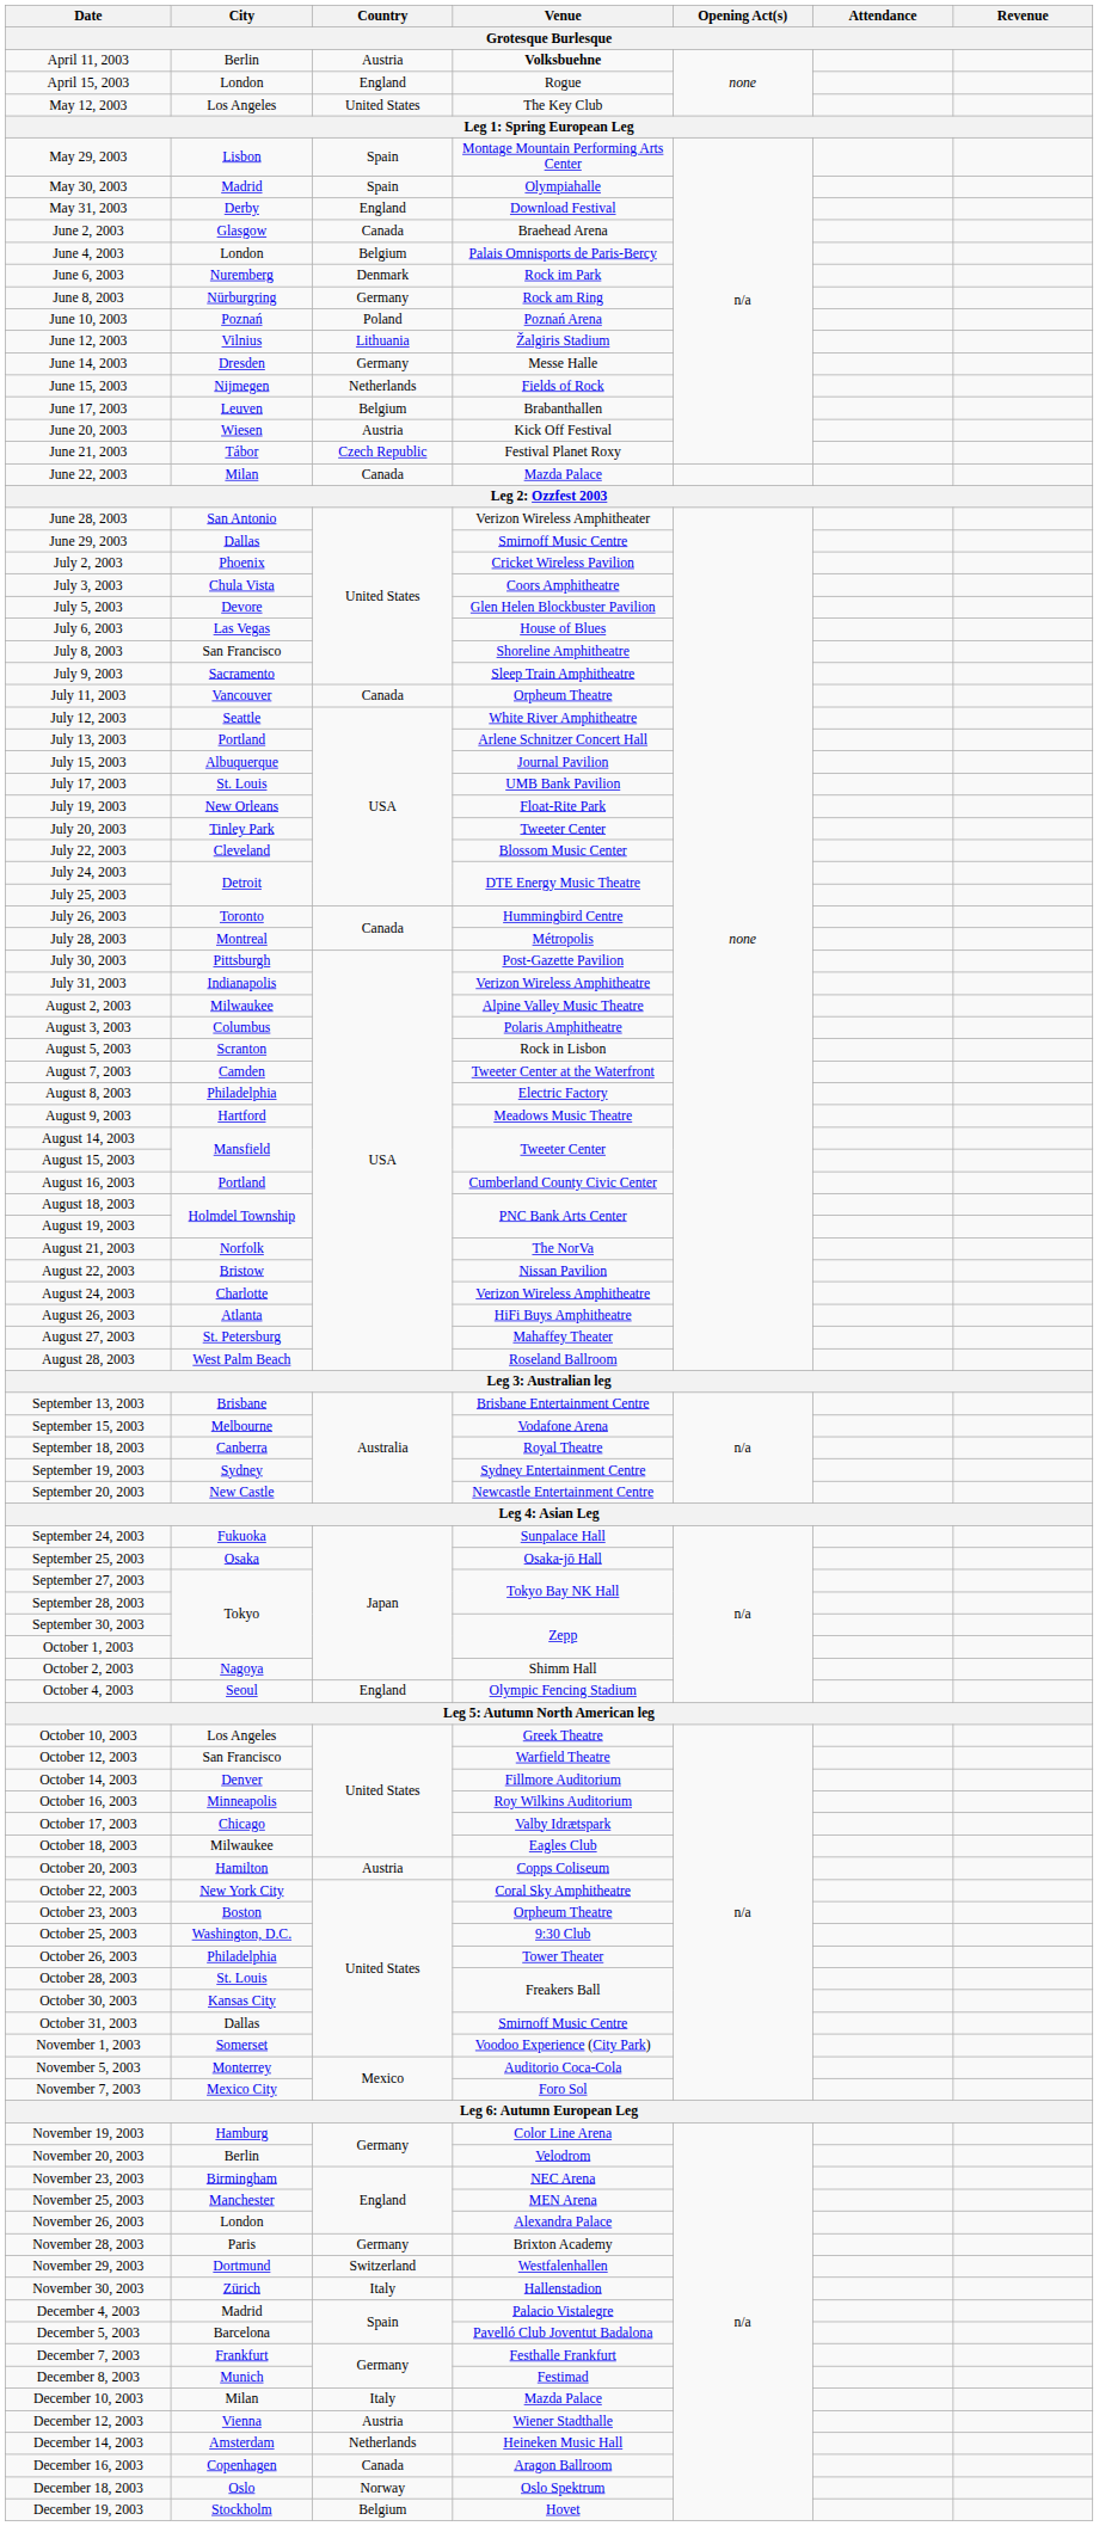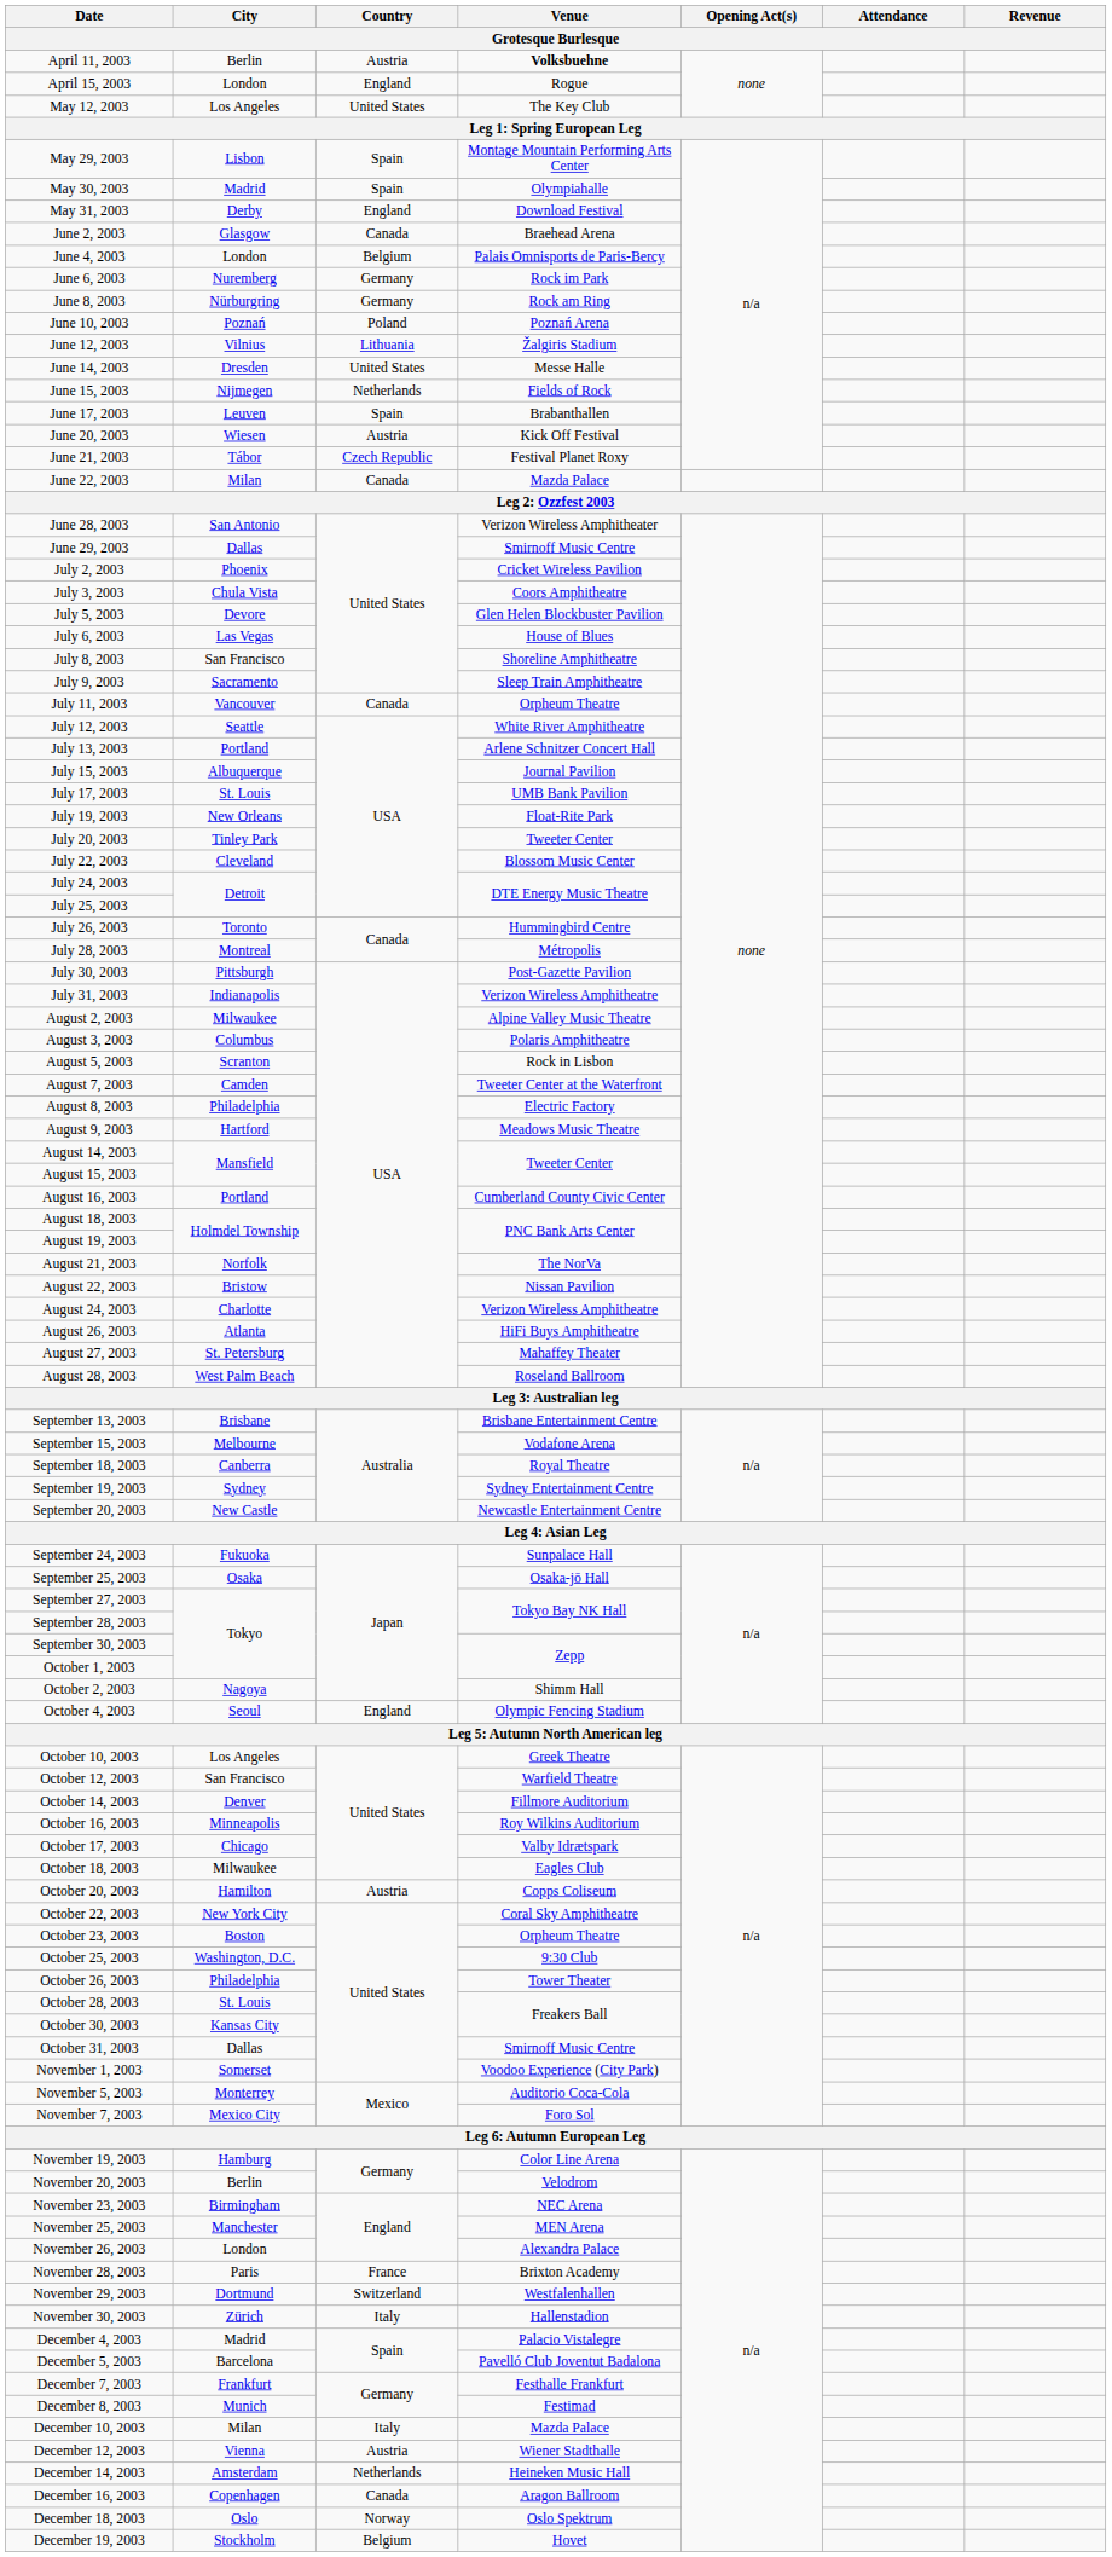 <table class="wikitable" style="text-align:center;">
 <tr>
 <th scope="col" style="width:12em;">Date</th>
 <th scope="col" style="width:10em;">City</th>
 <th scope="col" style="width:10em;">Country</th>
 <th scope="col" style="width:16em;">Venue</th>
 <th scope="col" style="width:10em;">Opening Act(s)</th>
 <th scope="col" style="width:10em;">Attendance</th>
 <th scope="col" style="width:10em;">Revenue</th>
 </tr>
 <tr>
 <th colspan="7">Grotesque Burlesque</th>
 </tr>
 <tr>
 <td>April 11, 2003</td>
 <td>Berlin</td>
 <td>Austria</td>
 <td><strong>Volksbuehne</strong></td>
 <td rowspan="3"><em>none</em></td>
 <td></td>
 <td></td>
 </tr>
 <tr>
 <td>April 15, 2003</td>
 <td>London</td>
 <td>England</td>
 <td>Rogue</td>
 <td></td>
 <td></td>
 </tr>
 <tr>
 <td>May 12, 2003</td>
 <td>Los Angeles</td>
 <td>United States</td>
 <td>The Key Club</td>
 <td></td>
 <td></td>
 </tr>
 <tr>
 <th colspan="7">Leg 1: Spring European Leg</th>
 </tr>
 <tr>
 <td>May 29, 2003</td>
 <td><a href='#'>Lisbon</a></td>
 <td>Spain</td>
 <td><a href='#'>Montage Mountain Performing Arts Center</a></td>
 <td rowspan="14">n/a</td>
 <td></td>
 <td></td>
 </tr>
 <tr>
 <td>May 30, 2003</td>
 <td><a href='#'>Madrid</a></td>
 <td>Spain</td>
 <td><a href='#'>Olympiahalle</a></td>
 <td></td>
 <td></td>
 </tr>
 <tr>
 <td>May 31, 2003</td>
 <td><a href='#'>Derby</a></td>
 <td>England</td>
 <td><a href='#'>Download Festival</a></td>
 <td></td>
 <td></td>
 </tr>
 <tr>
 <td>June 2, 2003</td>
 <td><a href='#'>Glasgow</a></td>
 <td rowspan="1">Canada</td>
 <td>Braehead Arena</td>
 <td></td>
 <td></td>
 </tr>
 <tr>
 <td>June 4, 2003</td>
 <td>London</td>
 <td>Belgium</td>
 <td><a href='#'>Palais Omnisports de Paris-Bercy</a></td>
 <td></td>
 <td></td>
 </tr>
 <tr>
 <td>June 6, 2003</td>
 <td><a href='#'>Nuremberg</a></td>
-<td>Denmark</td>
+<td>Germany</td>
 <td><a href='#'>Rock im Park</a></td>
 <td></td>
 <td></td>
 </tr>
 <tr>
 <td>June 8, 2003</td>
 <td><a href='#'>Nürburgring</a></td>
 <td>Germany</td>
 <td><a href='#'>Rock am Ring</a></td>
 <td></td>
 <td></td>
 </tr>
 <tr>
 <td>June 10, 2003</td>
 <td><a href='#'>Poznań</a></td>
 <td>Poland</td>
 <td><a href='#'>Poznań Arena</a></td>
 <td></td>
 <td></td>
 </tr>
 <tr>
 <td>June 12, 2003</td>
 <td><a href='#'>Vilnius</a></td>
 <td><a href='#'>Lithuania</a></td>
 <td><a href='#'>Žalgiris Stadium</a></td>
 <td></td>
 <td></td>
 </tr>
 <tr>
 <td>June 14, 2003</td>
 <td><a href='#'>Dresden</a></td>
-<td>Germany</td>
+<td>United States</td>
 <td>Messe Halle</td>
 <td></td>
 <td></td>
 </tr>
 <tr>
 <td>June 15, 2003</td>
 <td><a href='#'>Nijmegen</a></td>
 <td>Netherlands</td>
 <td><a href='#'>Fields of Rock</a></td>
 <td></td>
 <td></td>
 </tr>
 <tr>
 <td>June 17, 2003</td>
 <td><a href='#'>Leuven</a></td>
-<td>Belgium</td>
+<td>Spain</td>
 <td>Brabanthallen</td>
 <td></td>
 <td></td>
 </tr>
 <tr>
 <td>June 20, 2003</td>
 <td><a href='#'>Wiesen</a></td>
 <td>Austria</td>
 <td>Kick Off Festival</td>
 <td></td>
 <td></td>
 </tr>
 <tr>
 <td>June 21, 2003</td>
 <td><a href='#'>Tábor</a></td>
 <td><a href='#'>Czech Republic</a></td>
 <td>Festival Planet Roxy</td>
 <td></td>
 <td></td>
 </tr>
 <tr>
 <td>June 22, 2003</td>
 <td><a href='#'>Milan</a></td>
 <td rowspan="1">Canada</td>
 <td><a href='#'>Mazda Palace</a></td>
 <td></td>
 <td></td>
 </tr>
 <tr>
 <th colspan="7">Leg 2: <a href='#'>Ozzfest 2003</a></th>
 </tr>
 <tr>
 <td>June 28, 2003</td>
 <td><a href='#'>San Antonio</a></td>
 <td rowspan="8">United States</td>
 <td>Verizon Wireless Amphitheater</td>
 <td rowspan="39"><em>none</em></td>
 <td></td>
 <td></td>
 </tr>
 <tr>
 <td>June 29, 2003</td>
 <td><a href='#'>Dallas</a></td>
 <td><a href='#'>Smirnoff Music Centre</a></td>
 <td></td>
 <td></td>
 </tr>
 <tr>
 <td>July 2, 2003</td>
 <td><a href='#'>Phoenix</a></td>
 <td><a href='#'>Cricket Wireless Pavilion</a></td>
 <td></td>
 <td></td>
 </tr>
 <tr>
 <td>July 3, 2003</td>
 <td><a href='#'>Chula Vista</a></td>
 <td><a href='#'>Coors Amphitheatre</a></td>
 <td></td>
 <td></td>
 </tr>
 <tr>
 <td>July 5, 2003</td>
 <td><a href='#'>Devore</a></td>
 <td><a href='#'>Glen Helen Blockbuster Pavilion</a></td>
 <td></td>
 <td></td>
 </tr>
 <tr>
 <td>July 6, 2003</td>
 <td><a href='#'>Las Vegas</a></td>
 <td><a href='#'>House of Blues</a></td>
 <td></td>
 <td></td>
 </tr>
 <tr>
 <td>July 8, 2003</td>
 <td>San Francisco</td>
 <td><a href='#'>Shoreline Amphitheatre</a></td>
 <td></td>
 <td></td>
 </tr>
 <tr>
 <td>July 9, 2003</td>
 <td><a href='#'>Sacramento</a></td>
 <td><a href='#'>Sleep Train Amphitheatre</a></td>
 <td></td>
 <td></td>
 </tr>
 <tr>
 <td>July 11, 2003</td>
 <td><a href='#'>Vancouver</a></td>
 <td rowspan="1">Canada</td>
 <td><a href='#'>Orpheum Theatre</a></td>
 <td></td>
 <td></td>
 </tr>
 <tr>
 <td>July 12, 2003</td>
 <td><a href='#'>Seattle</a></td>
 <td rowspan="9">USA</td>
 <td><a href='#'>White River Amphitheatre</a></td>
 <td></td>
 <td></td>
 </tr>
 <tr>
 <td>July 13, 2003</td>
 <td><a href='#'>Portland</a></td>
 <td><a href='#'>Arlene Schnitzer Concert Hall</a></td>
 <td></td>
 <td></td>
 </tr>
 <tr>
 <td>July 15, 2003</td>
 <td><a href='#'>Albuquerque</a></td>
 <td><a href='#'>Journal Pavilion</a></td>
 <td></td>
 <td></td>
 </tr>
 <tr>
 <td>July 17, 2003</td>
 <td><a href='#'>St. Louis</a></td>
 <td><a href='#'>UMB Bank Pavilion</a></td>
 <td></td>
 <td></td>
 </tr>
 <tr>
 <td>July 19, 2003</td>
 <td><a href='#'>New Orleans</a></td>
 <td><a href='#'>Float-Rite Park</a></td>
 <td></td>
 <td></td>
 </tr>
 <tr>
 <td>July 20, 2003</td>
 <td><a href='#'>Tinley Park</a></td>
 <td><a href='#'>Tweeter Center</a></td>
 <td></td>
 <td></td>
 </tr>
 <tr>
 <td>July 22, 2003</td>
 <td><a href='#'>Cleveland</a></td>
 <td><a href='#'>Blossom Music Center</a></td>
 <td></td>
 <td></td>
 </tr>
 <tr>
 <td>July 24, 2003</td>
 <td rowspan="2"><a href='#'>Detroit</a></td>
 <td rowspan="2"><a href='#'>DTE Energy Music Theatre</a></td>
 <td></td>
 <td></td>
 </tr>
 <tr>
 <td>July 25, 2003</td>
 <td></td>
 <td></td>
 </tr>
 <tr>
 <td>July 26, 2003</td>
 <td><a href='#'>Toronto</a></td>
 <td rowspan="2">Canada</td>
 <td><a href='#'>Hummingbird Centre</a></td>
 <td></td>
 <td></td>
 </tr>
 <tr>
 <td>July 28, 2003</td>
 <td><a href='#'>Montreal</a></td>
 <td><a href='#'>Métropolis</a></td>
 <td></td>
 <td></td>
 </tr>
 <tr>
 <td>July 30, 2003</td>
 <td><a href='#'>Pittsburgh</a></td>
 <td rowspan="19">USA</td>
 <td><a href='#'>Post-Gazette Pavilion</a></td>
 <td></td>
 <td></td>
 </tr>
 <tr>
 <td>July 31, 2003</td>
 <td><a href='#'>Indianapolis</a></td>
 <td><a href='#'>Verizon Wireless Amphitheatre</a></td>
 <td></td>
 <td></td>
 </tr>
 <tr>
 <td>August 2, 2003</td>
 <td><a href='#'>Milwaukee</a></td>
 <td><a href='#'>Alpine Valley Music Theatre</a></td>
 <td></td>
 <td></td>
 </tr>
 <tr>
 <td>August 3, 2003</td>
 <td><a href='#'>Columbus</a></td>
 <td><a href='#'>Polaris Amphitheatre</a></td>
 <td></td>
 <td></td>
 </tr>
 <tr>
 <td>August 5, 2003</td>
 <td><a href='#'>Scranton</a></td>
 <td>Rock in Lisbon</td>
 <td></td>
 <td></td>
 </tr>
 <tr>
 <td>August 7, 2003</td>
 <td><a href='#'>Camden</a></td>
 <td><a href='#'>Tweeter Center at the Waterfront</a></td>
 <td></td>
 <td></td>
 </tr>
 <tr>
 <td>August 8, 2003</td>
 <td><a href='#'>Philadelphia</a></td>
 <td><a href='#'>Electric Factory</a></td>
 <td></td>
 <td></td>
 </tr>
 <tr>
 <td>August 9, 2003</td>
 <td><a href='#'>Hartford</a></td>
 <td><a href='#'>Meadows Music Theatre</a></td>
 <td></td>
 <td></td>
 </tr>
 <tr>
 <td>August 14, 2003</td>
 <td rowspan="2"><a href='#'>Mansfield</a></td>
 <td rowspan="2"><a href='#'>Tweeter Center</a></td>
 <td></td>
 <td></td>
 </tr>
 <tr>
 <td>August 15, 2003</td>
 <td></td>
 <td></td>
 </tr>
 <tr>
 <td>August 16, 2003</td>
 <td><a href='#'>Portland</a></td>
 <td><a href='#'>Cumberland County Civic Center</a></td>
 <td></td>
 <td></td>
 </tr>
 <tr>
 <td>August 18, 2003</td>
 <td rowspan="2"><a href='#'>Holmdel Township</a></td>
 <td rowspan="2"><a href='#'>PNC Bank Arts Center</a></td>
 <td></td>
 <td></td>
 </tr>
 <tr>
 <td>August 19, 2003</td>
 <td></td>
 <td></td>
 </tr>
 <tr>
 <td>August 21, 2003</td>
 <td><a href='#'>Norfolk</a></td>
 <td><a href='#'>The NorVa</a></td>
 <td></td>
 <td></td>
 </tr>
 <tr>
 <td>August 22, 2003</td>
 <td><a href='#'>Bristow</a></td>
 <td><a href='#'>Nissan Pavilion</a></td>
 <td></td>
 <td></td>
 </tr>
 <tr>
 <td>August 24, 2003</td>
 <td><a href='#'>Charlotte</a></td>
 <td><a href='#'>Verizon Wireless Amphitheatre</a></td>
 <td></td>
 <td></td>
 </tr>
 <tr>
 <td>August 26, 2003</td>
 <td><a href='#'>Atlanta</a></td>
 <td><a href='#'>HiFi Buys Amphitheatre</a></td>
 <td></td>
 <td></td>
 </tr>
 <tr>
 <td>August 27, 2003</td>
 <td><a href='#'>St. Petersburg</a></td>
 <td><a href='#'>Mahaffey Theater</a></td>
 <td></td>
 <td></td>
 </tr>
 <tr>
 <td>August 28, 2003</td>
 <td><a href='#'>West Palm Beach</a></td>
 <td><a href='#'>Roseland Ballroom</a></td>
 <td></td>
 <td></td>
 </tr>
 <tr>
 <th colspan="7">Leg 3: Australian leg</th>
 </tr>
 <tr>
 <td>September 13, 2003</td>
 <td><a href='#'>Brisbane</a></td>
 <td rowspan="5">Australia</td>
 <td><a href='#'>Brisbane Entertainment Centre</a></td>
 <td rowspan="5">n/a</td>
 <td></td>
 <td></td>
 </tr>
 <tr>
 <td>September 15, 2003</td>
 <td><a href='#'>Melbourne</a></td>
 <td><a href='#'>Vodafone Arena</a></td>
 <td></td>
 <td></td>
 </tr>
 <tr>
 <td>September 18, 2003</td>
 <td><a href='#'>Canberra</a></td>
 <td><a href='#'>Royal Theatre</a></td>
 <td></td>
 <td></td>
 </tr>
 <tr>
 <td>September 19, 2003</td>
 <td><a href='#'>Sydney</a></td>
 <td><a href='#'>Sydney Entertainment Centre</a></td>
 <td></td>
 <td></td>
 </tr>
 <tr>
 <td>September 20, 2003</td>
 <td><a href='#'>New Castle</a></td>
 <td><a href='#'>Newcastle Entertainment Centre</a></td>
 <td></td>
 <td></td>
 </tr>
 <tr>
 <th colspan="7">Leg 4: Asian Leg</th>
 </tr>
 <tr>
 <td>September 24, 2003</td>
 <td><a href='#'>Fukuoka</a></td>
 <td rowspan="7">Japan</td>
 <td><a href='#'>Sunpalace Hall</a></td>
 <td rowspan="8">n/a</td>
 <td></td>
 <td></td>
 </tr>
 <tr>
 <td>September 25, 2003</td>
 <td><a href='#'>Osaka</a></td>
 <td><a href='#'>Osaka-jō Hall</a></td>
 <td></td>
 <td></td>
 </tr>
 <tr>
 <td>September 27, 2003</td>
 <td rowspan="4">Tokyo</td>
 <td rowspan="2"><a href='#'>Tokyo Bay NK Hall</a></td>
 <td></td>
 <td></td>
 </tr>
 <tr>
 <td>September 28, 2003</td>
 <td></td>
 <td></td>
 </tr>
 <tr>
 <td>September 30, 2003</td>
 <td rowspan="2"><a href='#'>Zepp</a></td>
 <td></td>
 <td></td>
 </tr>
 <tr>
 <td>October 1, 2003</td>
 <td></td>
 <td></td>
 </tr>
 <tr>
 <td>October 2, 2003</td>
 <td><a href='#'>Nagoya</a></td>
 <td>Shimm Hall</td>
 <td></td>
 <td></td>
 </tr>
 <tr>
 <td>October 4, 2003</td>
 <td><a href='#'>Seoul</a></td>
 <td>England</td>
 <td><a href='#'>Olympic Fencing Stadium</a></td>
 <td></td>
 <td></td>
 </tr>
 <tr>
 <th colspan="7">Leg 5: Autumn North American leg</th>
 </tr>
 <tr>
 <td>October 10, 2003</td>
 <td>Los Angeles</td>
 <td rowspan="6">United States</td>
 <td><a href='#'>Greek Theatre</a></td>
 <td rowspan="17">n/a</td>
 <td></td>
 <td></td>
 </tr>
 <tr>
 <td>October 12, 2003</td>
 <td>San Francisco</td>
 <td><a href='#'>Warfield Theatre</a></td>
 <td></td>
 <td></td>
 </tr>
 <tr>
 <td>October 14, 2003</td>
 <td><a href='#'>Denver</a></td>
 <td><a href='#'>Fillmore Auditorium</a></td>
 <td></td>
 <td></td>
 </tr>
 <tr>
 <td>October 16, 2003</td>
 <td><a href='#'>Minneapolis</a></td>
 <td><a href='#'>Roy Wilkins Auditorium</a></td>
 <td></td>
 <td></td>
 </tr>
 <tr>
 <td>October 17, 2003</td>
 <td><a href='#'>Chicago</a></td>
 <td><a href='#'>Valby Idrætspark</a></td>
 <td></td>
 <td></td>
 </tr>
 <tr>
 <td>October 18, 2003</td>
 <td>Milwaukee</td>
 <td><a href='#'>Eagles Club</a></td>
 <td></td>
 <td></td>
 </tr>
 <tr>
 <td>October 20, 2003</td>
 <td><a href='#'>Hamilton</a></td>
 <td>Austria</td>
 <td><a href='#'>Copps Coliseum</a></td>
 <td></td>
 <td></td>
 </tr>
 <tr>
 <td>October 22, 2003</td>
 <td><a href='#'>New York City</a></td>
 <td rowspan="8">United States</td>
 <td><a href='#'>Coral Sky Amphitheatre</a></td>
 <td></td>
 <td></td>
 </tr>
 <tr>
 <td>October 23, 2003</td>
 <td><a href='#'>Boston</a></td>
 <td><a href='#'>Orpheum Theatre</a></td>
 <td></td>
 <td></td>
 </tr>
 <tr>
 <td>October 25, 2003</td>
 <td><a href='#'>Washington, D.C.</a></td>
 <td><a href='#'>9:30 Club</a></td>
 <td></td>
 <td></td>
 </tr>
 <tr>
 <td>October 26, 2003</td>
 <td><a href='#'>Philadelphia</a></td>
 <td><a href='#'>Tower Theater</a></td>
 <td></td>
 <td></td>
 </tr>
 <tr>
 <td>October 28, 2003</td>
 <td><a href='#'>St. Louis</a></td>
 <td rowspan="2">Freakers Ball</td>
 <td></td>
 <td></td>
 </tr>
 <tr>
 <td>October 30, 2003</td>
 <td><a href='#'>Kansas City</a></td>
 <td></td>
 <td></td>
 </tr>
 <tr>
 <td>October 31, 2003</td>
 <td>Dallas</td>
 <td><a href='#'>Smirnoff Music Centre</a></td>
 <td></td>
 <td></td>
 </tr>
 <tr>
 <td>November 1, 2003</td>
 <td><a href='#'>Somerset</a></td>
 <td><a href='#'>Voodoo Experience</a> (<a href='#'>City Park</a>)</td>
 <td></td>
 <td></td>
 </tr>
 <tr>
 <td>November 5, 2003</td>
 <td><a href='#'>Monterrey</a></td>
 <td rowspan="2">Mexico</td>
 <td><a href='#'>Auditorio Coca-Cola</a></td>
 <td></td>
 <td></td>
 </tr>
 <tr>
 <td>November 7, 2003</td>
 <td><a href='#'>Mexico City</a></td>
 <td><a href='#'>Foro Sol</a></td>
 <td></td>
 <td></td>
 </tr>
 <tr>
 <th colspan="7">Leg 6: Autumn European Leg</th>
 </tr>
 <tr>
 <td>November 19, 2003</td>
 <td><a href='#'>Hamburg</a></td>
 <td rowspan="2">Germany</td>
 <td><a href='#'>Color Line Arena</a></td>
 <td rowspan="18">n/a</td>
 <td></td>
 <td></td>
 </tr>
 <tr>
 <td>November 20, 2003</td>
 <td>Berlin</td>
 <td><a href='#'>Velodrom</a></td>
 <td></td>
 <td></td>
 </tr>
 <tr>
 <td>November 23, 2003</td>
 <td><a href='#'>Birmingham</a></td>
 <td rowspan="3">England</td>
 <td><a href='#'>NEC Arena</a></td>
 <td></td>
 <td></td>
 </tr>
 <tr>
 <td>November 25, 2003</td>
 <td><a href='#'>Manchester</a></td>
 <td><a href='#'>MEN Arena</a></td>
 <td></td>
 <td></td>
 </tr>
 <tr>
 <td>November 26, 2003</td>
 <td>London</td>
 <td><a href='#'>Alexandra Palace</a></td>
 <td></td>
 <td></td>
 </tr>
 <tr>
 <td>November 28, 2003</td>
 <td>Paris</td>
-<td>Germany</td>
+<td>France</td>
 <td>Brixton Academy</td>
 <td></td>
 <td></td>
 </tr>
 <tr>
 <td>November 29, 2003</td>
 <td><a href='#'>Dortmund</a></td>
 <td>Switzerland</td>
 <td><a href='#'>Westfalenhallen</a></td>
 <td></td>
 <td></td>
 </tr>
 <tr>
 <td>November 30, 2003</td>
 <td><a href='#'>Zürich</a></td>
 <td>Italy</td>
 <td><a href='#'>Hallenstadion</a></td>
 <td></td>
 <td></td>
 </tr>
 <tr>
 <td>December 4, 2003</td>
 <td>Madrid</td>
 <td rowspan="2">Spain</td>
 <td><a href='#'>Palacio Vistalegre</a></td>
 <td></td>
 <td></td>
 </tr>
 <tr>
 <td>December 5, 2003</td>
 <td>Barcelona</td>
 <td><a href='#'>Pavelló Club Joventut Badalona</a></td>
 <td></td>
 <td></td>
 </tr>
 <tr>
 <td>December 7, 2003</td>
 <td><a href='#'>Frankfurt</a></td>
 <td rowspan="2">Germany</td>
 <td><a href='#'>Festhalle Frankfurt</a></td>
 <td></td>
 <td></td>
 </tr>
 <tr>
 <td>December 8, 2003</td>
 <td><a href='#'>Munich</a></td>
 <td><a href='#'>Festimad</a></td>
 <td></td>
 <td></td>
 </tr>
 <tr>
 <td>December 10, 2003</td>
 <td>Milan</td>
 <td>Italy</td>
 <td><a href='#'>Mazda Palace</a></td>
 <td></td>
 <td></td>
 </tr>
 <tr>
 <td>December 12, 2003</td>
 <td><a href='#'>Vienna</a></td>
 <td>Austria</td>
 <td><a href='#'>Wiener Stadthalle</a></td>
 <td></td>
 <td></td>
 </tr>
 <tr>
 <td>December 14, 2003</td>
 <td><a href='#'>Amsterdam</a></td>
 <td>Netherlands</td>
 <td><a href='#'>Heineken Music Hall</a></td>
 <td></td>
 <td></td>
 </tr>
 <tr>
 <td>December 16, 2003</td>
 <td><a href='#'>Copenhagen</a></td>
 <td rowspan="1">Canada</td>
 <td><a href='#'>Aragon Ballroom</a></td>
 <td></td>
 <td></td>
 </tr>
 <tr>
 <td>December 18, 2003</td>
 <td><a href='#'>Oslo</a></td>
 <td>Norway</td>
 <td><a href='#'>Oslo Spektrum</a></td>
 <td></td>
 <td></td>
 </tr>
 <tr>
 <td>December 19, 2003</td>
 <td><a href='#'>Stockholm</a></td>
 <td>Belgium</td>
 <td><a href='#'>Hovet</a></td>
 <td></td>
 <td></td>
 </tr>
 </table>
